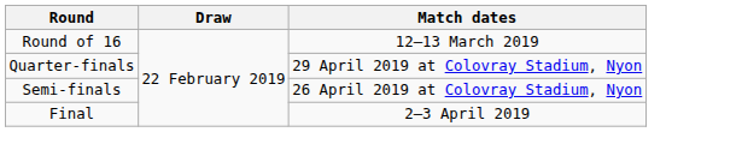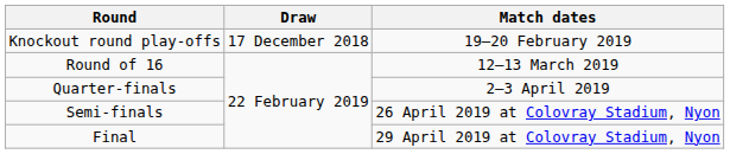 <table class="wikitable" style="text-align:center">
 <tr>
 <th>Round</th>
 <th>Draw</th>
 <th>Match dates</th>
+</tr>
+<tr>
+<td>Knockout round play-offs</td>
+<td>17 December 2018</td>
+<td>19–20 February 2019</td>
 </tr>
 <tr>
 <td>Round of 16</td>
 <td rowspan=4>22 February 2019</td>
 <td>12–13 March 2019</td>
 </tr>
 <tr>
 <td>Quarter-finals</td>
-<td>29 April 2019 at <a href='#'>Colovray Stadium</a>, <a href='#'>Nyon</a></td>
+<td>2–3 April 2019</td>
 </tr>
 <tr>
 <td>Semi-finals</td>
 <td>26 April 2019 at <a href='#'>Colovray Stadium</a>, <a href='#'>Nyon</a></td>
 </tr>
 <tr>
 <td>Final</td>
-<td>2–3 April 2019</td>
+<td>29 April 2019 at <a href='#'>Colovray Stadium</a>, <a href='#'>Nyon</a></td>
 </tr>
 </table>
